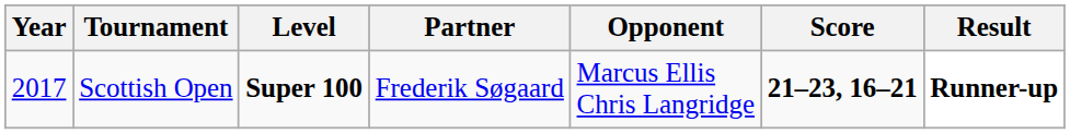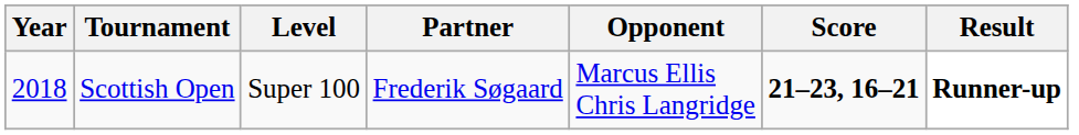 <table class="sortable wikitable" style="font-size: 90%;">
 <tr>
 <th>Year</th>
 <th>Tournament</th>
 <th>Level</th>
 <th>Partner</th>
 <th>Opponent</th>
 <th>Score</th>
 <th>Result</th>
 </tr>
 <tr>
-<td align="center"><a href='#'>2017</a></td>
+<td align="center"><a href='#'>2018</a></td>
 <td align="left"><a href='#'>Scottish Open</a></td>
-<td align="left"><strong>Super 100</strong></td>
+<td align="left">Super 100</td>
 <td align="left"> <a href='#'>Frederik Søgaard</a></td>
 <td align="left"> <a href='#'>Marcus Ellis</a><br> <a href='#'>Chris Langridge</a></td>
 <td align="left"><strong>21–23, 16–21</strong></td>
 <td style="text-align:left; background:white"> <strong>Runner-up</strong></td>
 </tr>
 </table>
